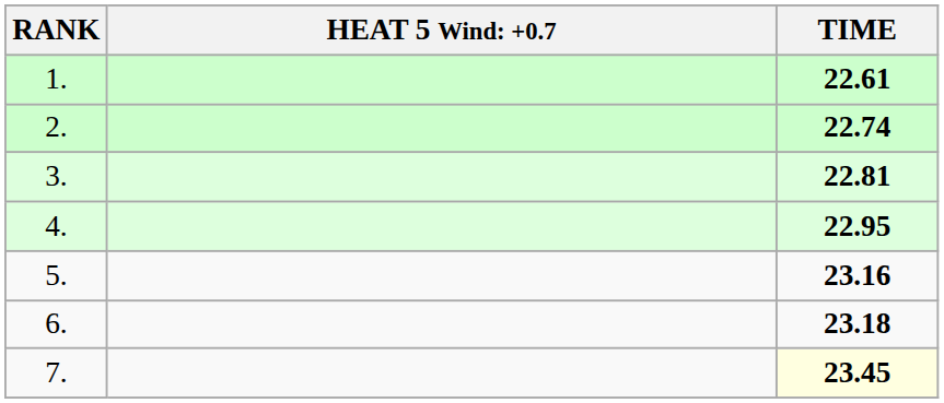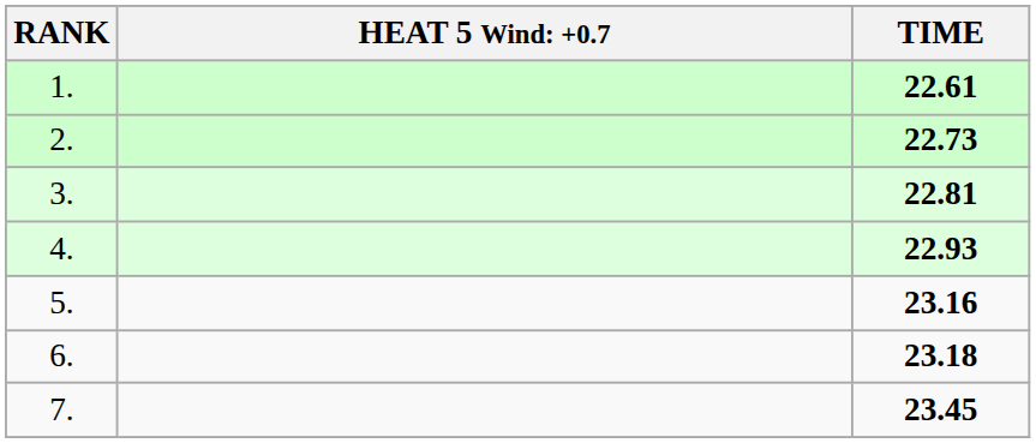 <table class="wikitable" style="border-collapse: collapse; font-size: 90%;">
 <tr>
 <th>RANK</th>
 <th style="width: 22em">HEAT 5 <small>Wind: +0.7</small></th>
 <th style="width: 5em">TIME</th>
 </tr>
 <tr style="background:#ccffcc;">
 <td align="center">1.</td>
 <td></td>
 <td align="center"><strong>22.61</strong></td>
 </tr>
 <tr style="background:#ccffcc;">
 <td align="center">2.</td>
 <td></td>
-<td align="center"><strong>22.74</strong></td>
+<td align="center"><strong>22.73</strong></td>
 </tr>
 <tr style="background:#ddffdd;">
 <td align="center">3.</td>
 <td></td>
 <td align="center"><strong>22.81</strong></td>
 </tr>
 <tr style="background:#ddffdd;">
 <td align="center">4.</td>
 <td></td>
-<td align="center"><strong>22.95</strong></td>
+<td align="center"><strong>22.93</strong></td>
 </tr>
 <tr>
 <td align="center">5.</td>
 <td></td>
 <td align="center"><strong>23.16</strong></td>
 </tr>
 <tr>
 <td align="center">6.</td>
 <td></td>
 <td align="center"><strong>23.18</strong></td>
 </tr>
 <tr>
 <td align="center">7.</td>
 <td></td>
-<td align="center" style="background: lightyellow;"><strong>23.45</strong></td>
+<td align="center"><strong>23.45</strong></td>
 </tr>
 </table>
